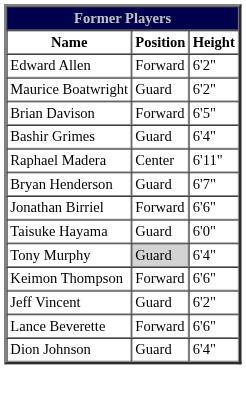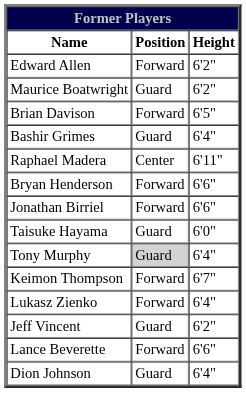 <table align=left border=3 cellspacing=0 cellpadding=3>
 <tr>
 <th align="center" colspan="3" bgcolor="#00004D" style="color:#C0C0C0">Former Players</th>
 </tr>
 <tr>
 <th align="center" colspan="1">Name</th>
 <th align="center" colspan="1">Position</th>
 <th align="center" colspan="1">Height</th>
 </tr>
 <tr>
 <td>Edward Allen</td>
 <td>Forward</td>
 <td>6'2"</td>
 </tr>
 <tr>
 <td>Maurice Boatwright</td>
 <td>Guard</td>
 <td>6'2"</td>
 </tr>
 <tr>
 <td>Brian Davison</td>
 <td>Forward</td>
 <td>6'5"</td>
 </tr>
 <tr>
 <td>Bashir Grimes</td>
 <td>Guard</td>
 <td>6'4"</td>
 </tr>
 <tr>
 <td>Raphael Madera</td>
 <td>Center</td>
 <td>6'11"</td>
 </tr>
 <tr>
 <td>Bryan Henderson</td>
-<td>Guard</td>
-<td>6'7"</td>
+<td>Forward</td>
+<td>6'6"</td>
 </tr>
 <tr>
 <td>Jonathan Birriel</td>
 <td>Forward</td>
 <td>6'6"</td>
 </tr>
 <tr>
 <td>Taisuke Hayama</td>
 <td>Guard</td>
 <td>6'0"</td>
 </tr>
 <tr>
 <td>Tony Murphy</td>
 <td style="background: lightgrey;">Guard</td>
 <td>6'4"</td>
 </tr>
 <tr>
 <td>Keimon Thompson</td>
 <td>Forward</td>
-<td>6'6"</td>
+<td>6'7"</td>
+</tr>
+<tr>
+<td>Lukasz Zienko</td>
+<td>Forward</td>
+<td>6'4"</td>
 </tr>
 <tr>
 <td>Jeff Vincent</td>
 <td>Guard</td>
 <td>6'2"</td>
 </tr>
 <tr>
 <td>Lance Beverette</td>
 <td>Forward</td>
 <td>6'6"</td>
 </tr>
 <tr>
 <td>Dion Johnson</td>
 <td>Guard</td>
 <td>6'4"</td>
 </tr>
 </table>
